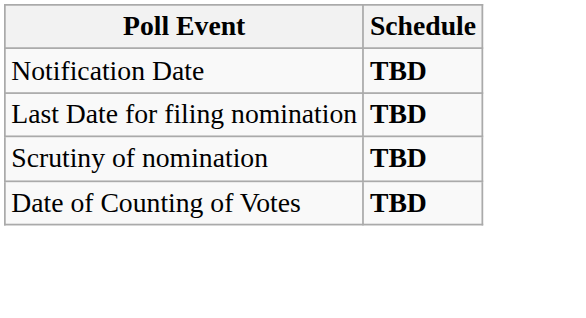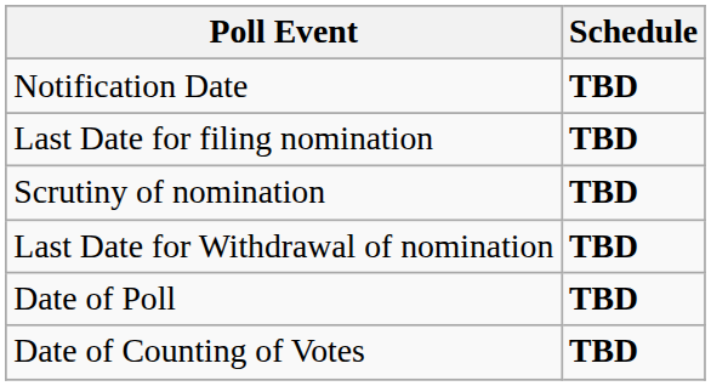 <table class="wikitable">
 <tr>
 <th>Poll Event</th>
 <th>Schedule</th>
 </tr>
 <tr>
 <td>Notification Date</td>
 <td><strong>TBD</strong></td>
 </tr>
 <tr>
 <td>Last Date for filing nomination</td>
 <td><strong>TBD</strong></td>
 </tr>
 <tr>
 <td>Scrutiny of nomination</td>
 <td><strong>TBD</strong></td>
 </tr>
 <tr>
+<td>Last Date for Withdrawal of nomination</td>
+<td><strong>TBD</strong></td>
+</tr>
+<tr>
+<td>Date of Poll</td>
+<td><strong>TBD</strong></td>
+</tr>
+<tr>
 <td>Date of Counting of Votes</td>
 <td><strong>TBD</strong></td>
 </tr>
 </table>
